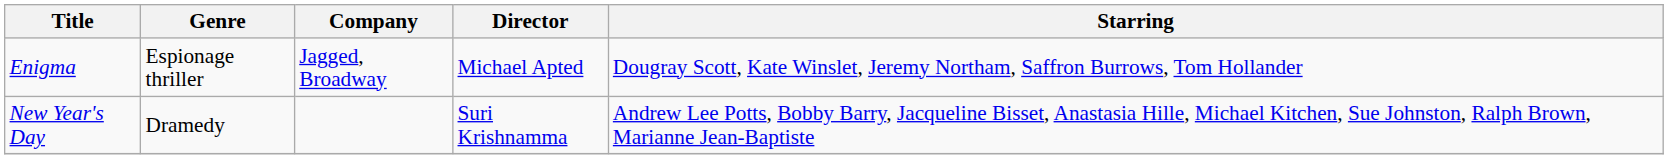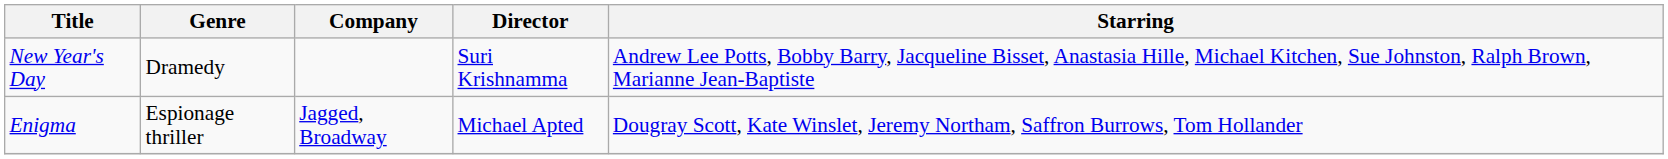 <table class="wikitable unsortable">
 <tr>
 <th>Title</th>
 <th>Genre</th>
 <th>Company</th>
 <th>Director</th>
 <th>Starring</th>
 </tr>
 <tr>
+<td><em><a href='#'>New Year's Day</a></em></td>
+<td>Dramedy</td>
+<td></td>
+<td><a href='#'>Suri Krishnamma</a></td>
+<td><a href='#'>Andrew Lee Potts</a>, <a href='#'>Bobby Barry</a>, <a href='#'>Jacqueline Bisset</a>, <a href='#'>Anastasia Hille</a>, <a href='#'>Michael Kitchen</a>, <a href='#'>Sue Johnston</a>, <a href='#'>Ralph Brown</a>, <a href='#'>Marianne Jean-Baptiste</a></td>
+</tr>
+<tr>
 <td><em><a href='#'>Enigma</a></em></td>
 <td>Espionage thriller</td>
 <td><a href='#'>Jagged</a>, <a href='#'>Broadway</a></td>
 <td><a href='#'>Michael Apted</a></td>
 <td><a href='#'>Dougray Scott</a>, <a href='#'>Kate Winslet</a>, <a href='#'>Jeremy Northam</a>, <a href='#'>Saffron Burrows</a>, <a href='#'>Tom Hollander</a></td>
 </tr>
 <tr>
-<td><em><a href='#'>New Year's Day</a></em></td>
-<td>Dramedy</td>
-<td></td>
-<td><a href='#'>Suri Krishnamma</a></td>
-<td><a href='#'>Andrew Lee Potts</a>, <a href='#'>Bobby Barry</a>, <a href='#'>Jacqueline Bisset</a>, <a href='#'>Anastasia Hille</a>, <a href='#'>Michael Kitchen</a>, <a href='#'>Sue Johnston</a>, <a href='#'>Ralph Brown</a>, <a href='#'>Marianne Jean-Baptiste</a></td>
-</tr>
-<tr>
 </tr>
 </table>
